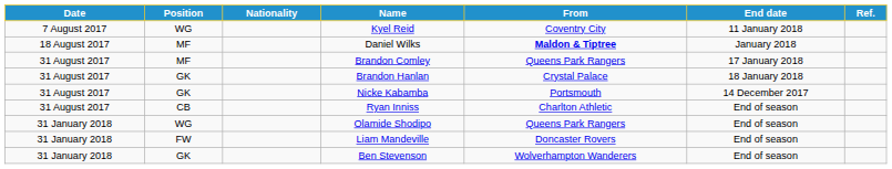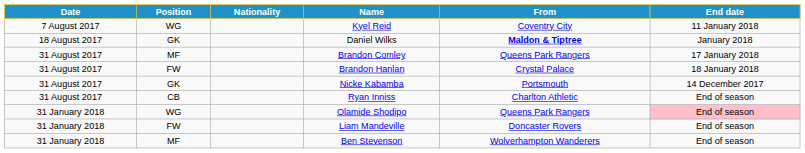 <table class="wikitable" style="text-align:center; font-size:90%; width:100%;">
 <tr>
 <th style="background:#2191CC; color:white; border:1px solid #F7C408; text-align:center;">Date</th>
 <th style="background:#2191CC; color:white; border:1px solid #F7C408; text-align:center;">Position</th>
 <th style="background:#2191CC; color:white; border:1px solid #F7C408; text-align:center;">Nationality</th>
 <th style="background:#2191CC; color:white; border:1px solid #F7C408; text-align:center;">Name</th>
 <th style="background:#2191CC; color:white; border:1px solid #F7C408; text-align:center;">From</th>
 <th style="background:#2191CC; color:white; border:1px solid #F7C408; text-align:center;">End date</th>
-<th style="background:#2191CC; color:white; border:1px solid #F7C408; text-align:center;">Ref.</th>
 </tr>
 <tr>
 <td>7 August 2017</td>
 <td>WG</td>
 <td></td>
 <td><a href='#'>Kyel Reid</a></td>
 <td> <a href='#'>Coventry City</a></td>
 <td>11 January 2018</td>
-<td></td>
 </tr>
 <tr>
 <td>18 August 2017</td>
-<td>MF</td>
+<td>GK</td>
 <td></td>
 <td>Daniel Wilks</td>
 <td><strong> <a href='#'>Maldon & Tiptree</a></strong></td>
 <td>January 2018</td>
-<td></td>
 </tr>
 <tr>
 <td>31 August 2017</td>
 <td>MF</td>
 <td></td>
 <td><a href='#'>Brandon Comley</a></td>
 <td> <a href='#'>Queens Park Rangers</a></td>
 <td>17 January 2018</td>
-<td></td>
 </tr>
 <tr>
 <td>31 August 2017</td>
-<td>GK</td>
+<td>FW</td>
 <td></td>
 <td><a href='#'>Brandon Hanlan</a></td>
 <td> <a href='#'>Crystal Palace</a></td>
 <td>18 January 2018</td>
-<td></td>
 </tr>
 <tr>
 <td>31 August 2017</td>
 <td>GK</td>
 <td></td>
 <td><a href='#'>Nicke Kabamba</a></td>
 <td> <a href='#'>Portsmouth</a></td>
 <td>14 December 2017</td>
-<td></td>
 </tr>
 <tr>
 <td>31 August 2017</td>
 <td>CB</td>
 <td></td>
 <td><a href='#'>Ryan Inniss</a></td>
 <td> <a href='#'>Charlton Athletic</a></td>
 <td>End of season</td>
-<td></td>
 </tr>
 <tr>
 <td>31 January 2018</td>
 <td>WG</td>
 <td></td>
 <td><a href='#'>Olamide Shodipo</a></td>
 <td> <a href='#'>Queens Park Rangers</a></td>
-<td>End of season</td>
-<td></td>
+<td style="background: pink;">End of season</td>
 </tr>
 <tr>
 <td>31 January 2018</td>
 <td>FW</td>
 <td></td>
 <td><a href='#'>Liam Mandeville</a></td>
 <td> <a href='#'>Doncaster Rovers</a></td>
 <td>End of season</td>
-<td></td>
 </tr>
 <tr>
 <td>31 January 2018</td>
-<td>GK</td>
+<td>MF</td>
 <td></td>
 <td><a href='#'>Ben Stevenson</a></td>
 <td> <a href='#'>Wolverhampton Wanderers</a></td>
 <td>End of season</td>
-<td></td>
 </tr>
 </table>
